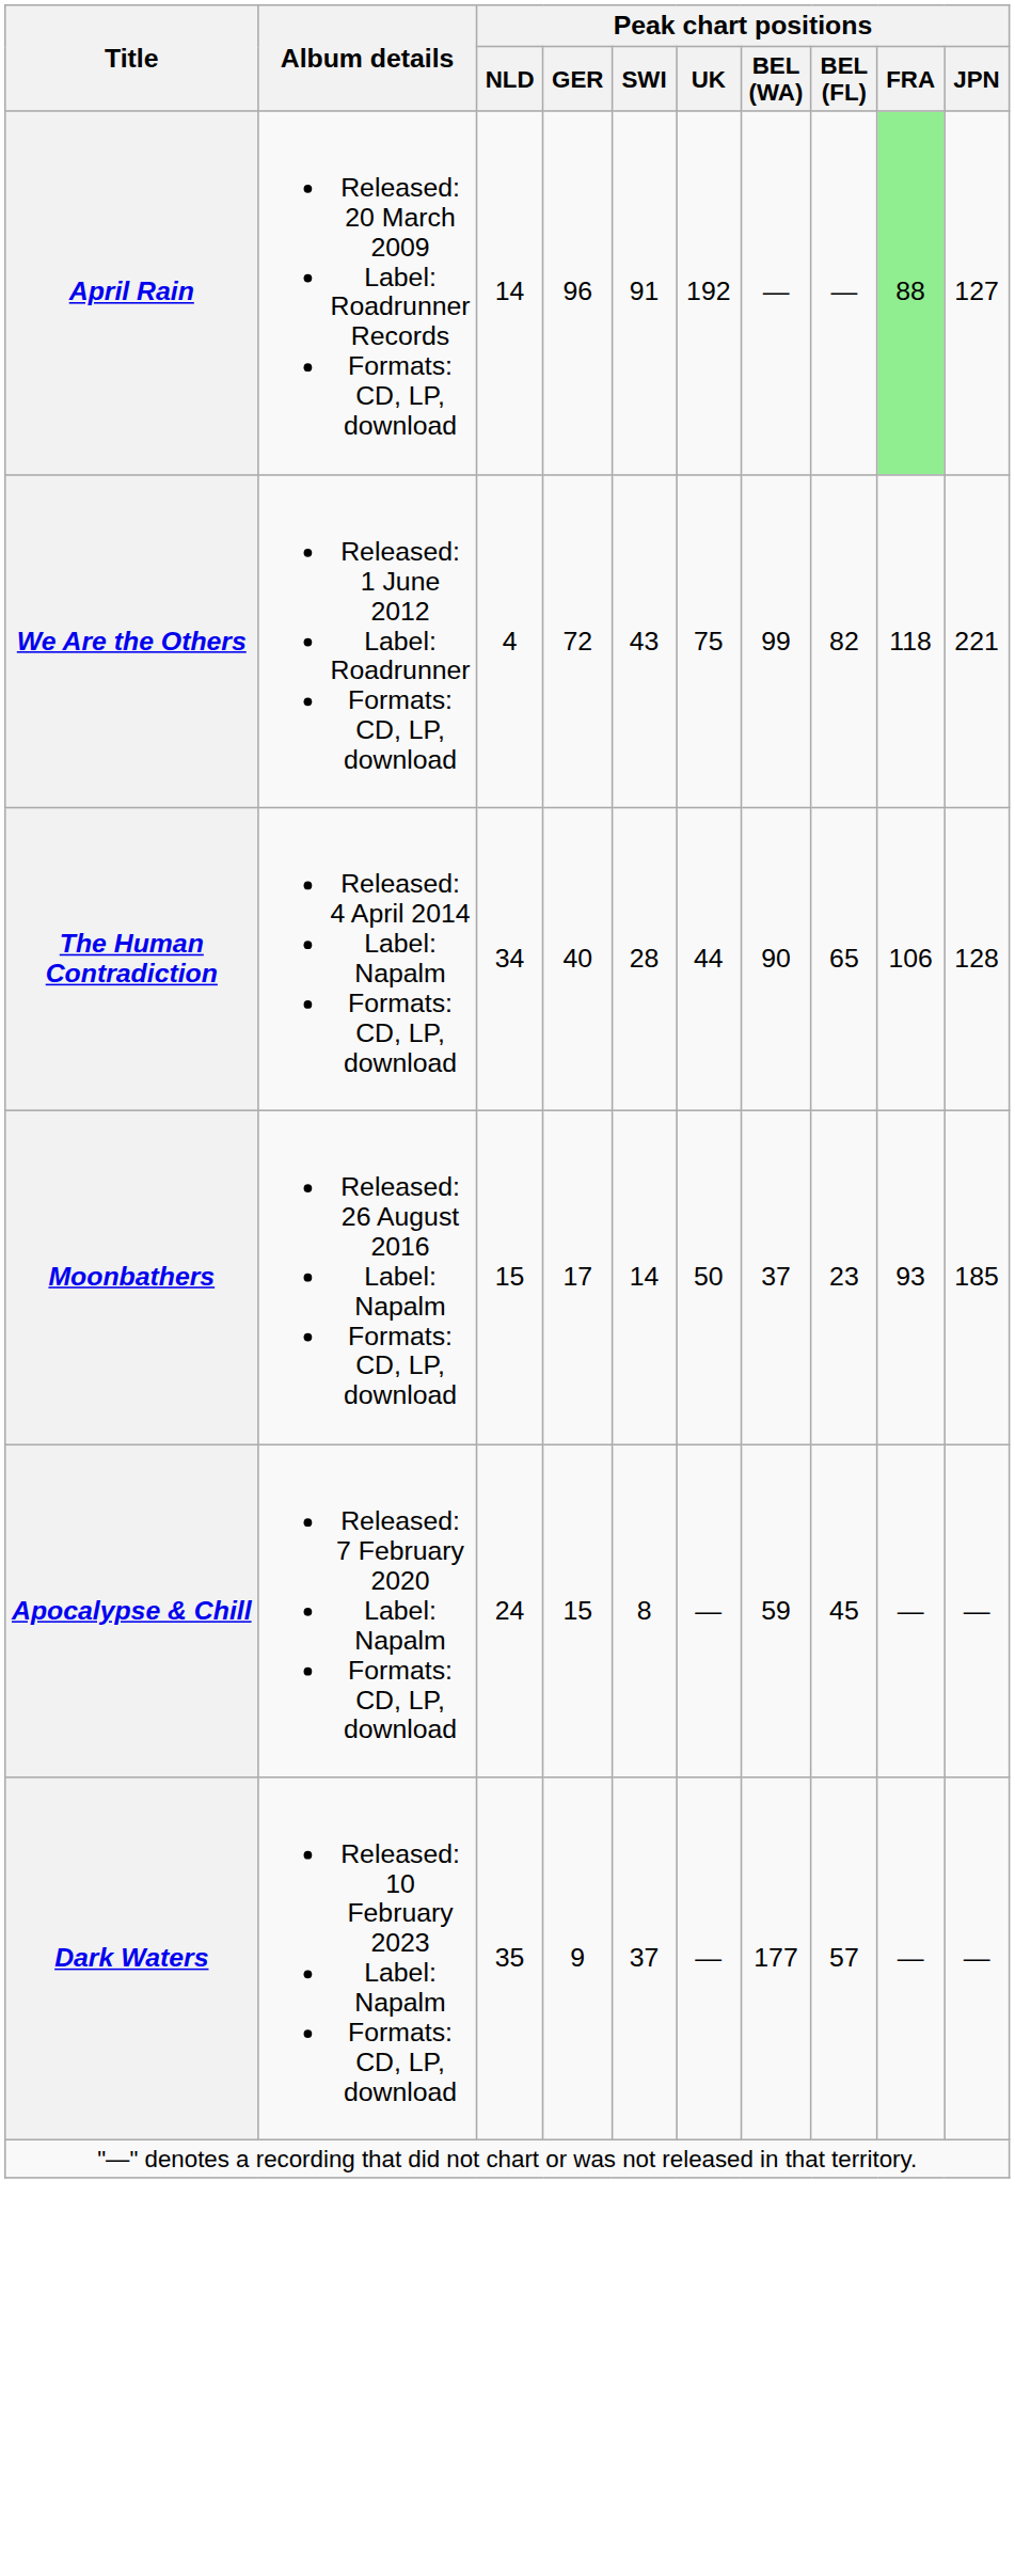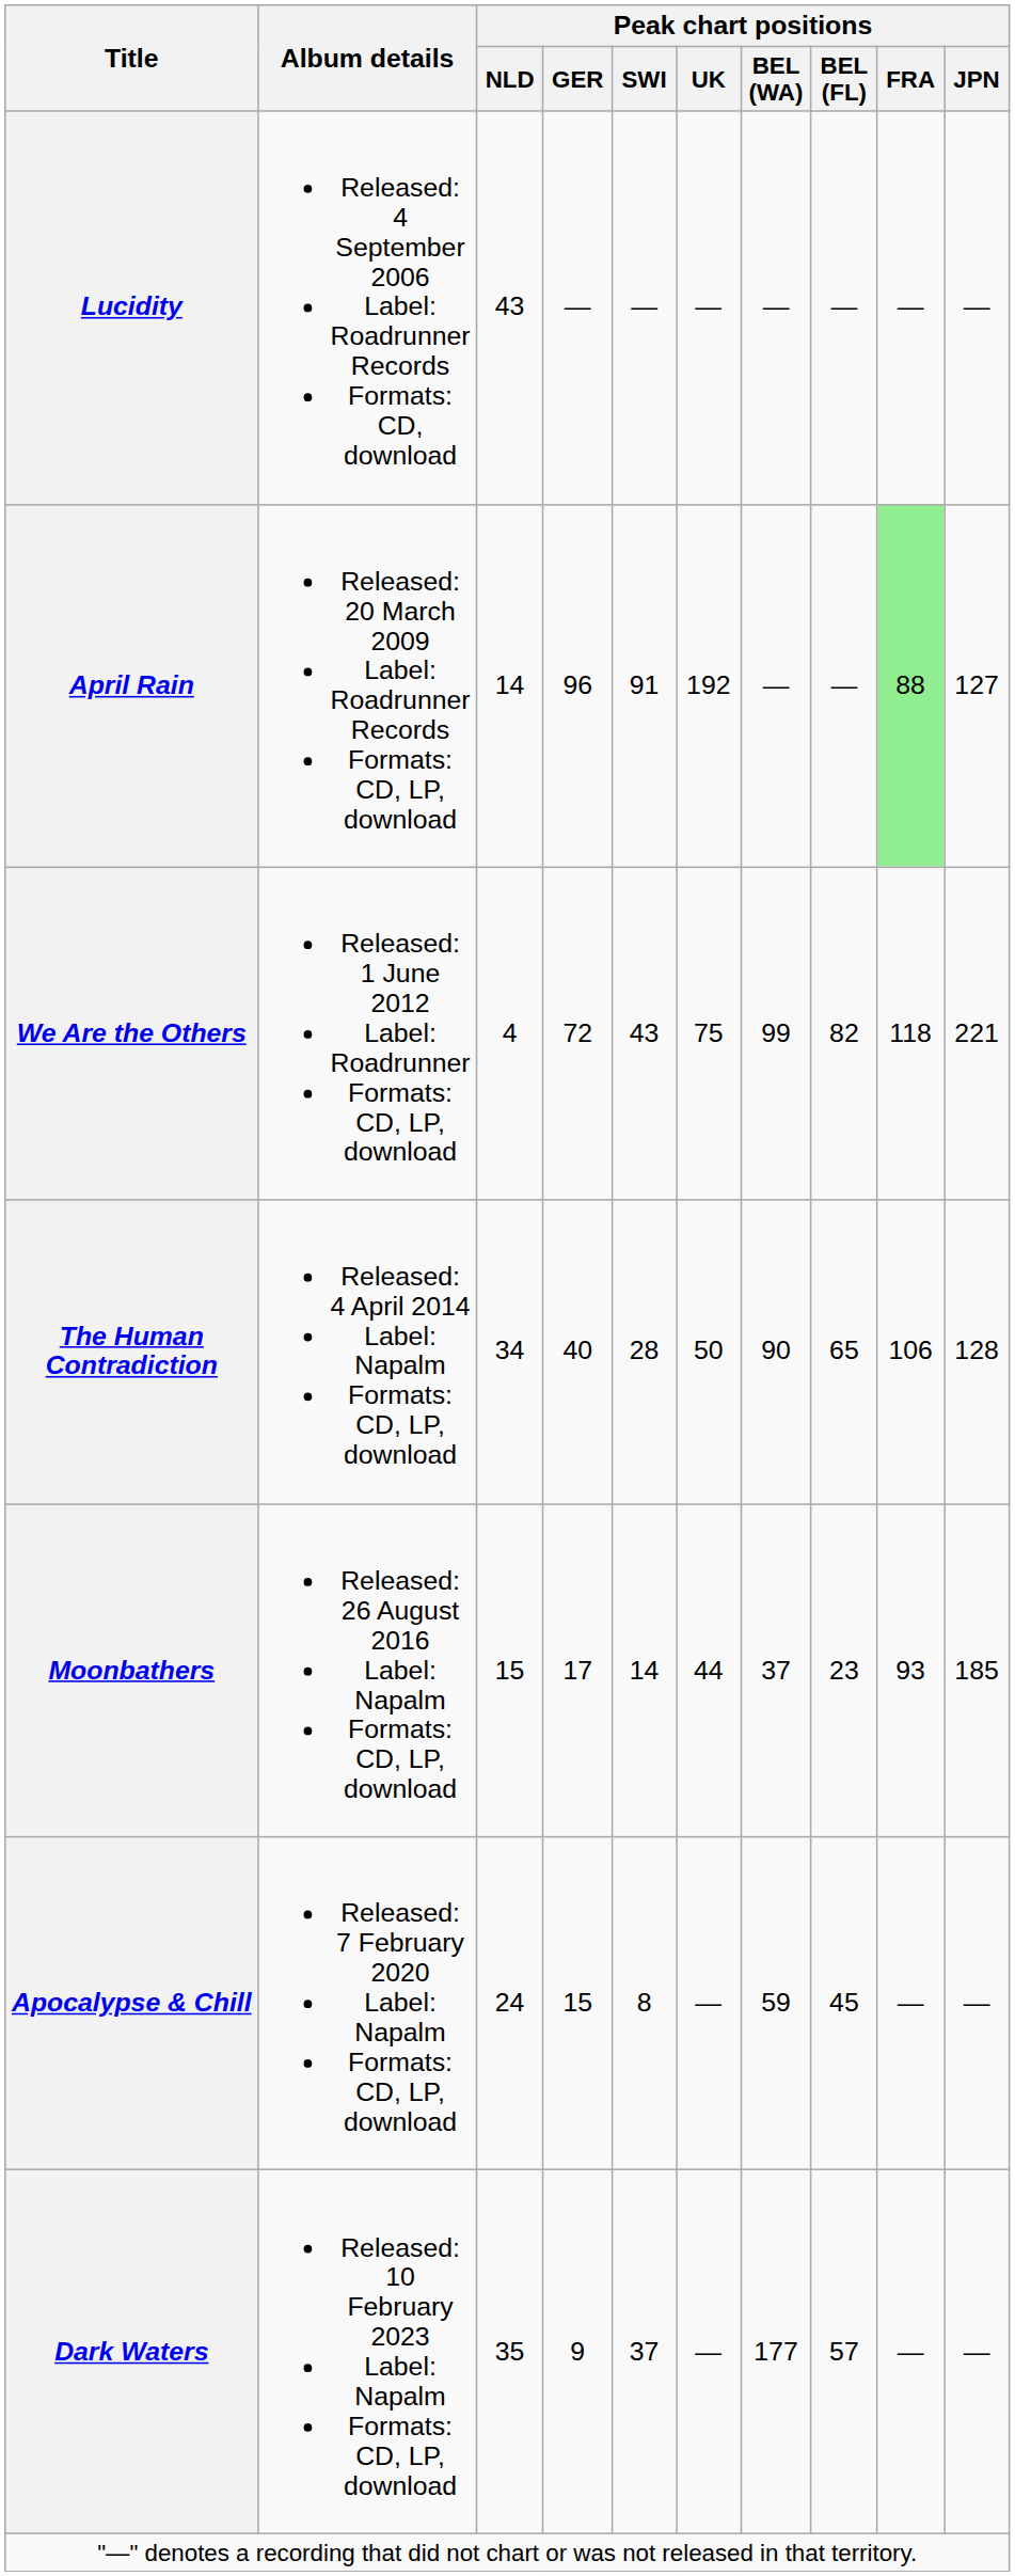 <table class="wikitable plainrowheaders" style="text-align:center;">
 <tr>
 <th scope="col" rowspan="2" style="width:15em;">Title</th>
 <th scope="col" rowspan="2">Album details</th>
 <th scope="col" colspan="8">Peak chart positions</th>
 </tr>
 <tr>
 <th scope="col" style="width:3em;font-size:90%;">NLD<br></th>
 <th scope="col" style="width:3em;font-size:90%;">GER<br></th>
 <th scope="col" style="width:3em;font-size:90%;">SWI<br></th>
 <th scope="col" style="width:3em;font-size:90%;">UK<br></th>
 <th scope="col" style="width:3em;font-size:90%;">BEL (WA)<br></th>
 <th scope="col" style="width:3em;font-size:90%;">BEL (FL)<br></th>
 <th scope="col" style="width:3em;font-size:90%;">FRA<br></th>
 <th scope="col" style="width:3em;font-size:90%;">JPN<br></th>
+</tr>
+<tr>
+<th scope="row"><em><a href='#'>Lucidity</a></em></th>
+<td><br><ul><li>Released: 4 September 2006</li><li>Label: Roadrunner Records</li><li>Formats: CD, download</li></ul></td>
+<td>43</td>
+<td>—</td>
+<td>—</td>
+<td>—</td>
+<td>—</td>
+<td>—</td>
+<td>—</td>
+<td>—</td>
 </tr>
 <tr>
 <th scope="row"><em><a href='#'>April Rain</a></em></th>
 <td><br><ul><li>Released: 20 March 2009</li><li>Label: Roadrunner Records</li><li>Formats: CD, LP, download</li></ul></td>
 <td>14</td>
 <td>96</td>
 <td>91</td>
 <td>192</td>
 <td>—</td>
 <td>—</td>
 <td style="background: lightgreen;">88</td>
 <td>127</td>
 </tr>
 <tr>
 <th scope="row"><em><a href='#'>We Are the Others</a></em></th>
 <td><br><ul><li>Released: 1 June 2012</li><li>Label: Roadrunner</li><li>Formats: CD, LP, download</li></ul></td>
 <td>4</td>
 <td>72</td>
 <td>43</td>
 <td>75</td>
 <td>99</td>
 <td>82</td>
 <td>118</td>
 <td>221</td>
 </tr>
 <tr>
 <th scope="row"><em><a href='#'>The Human Contradiction</a></em></th>
 <td><br><ul><li>Released: 4 April 2014</li><li>Label: Napalm</li><li>Formats: CD, LP, download</li></ul></td>
 <td>34</td>
 <td>40</td>
 <td>28</td>
-<td>44</td>
+<td>50</td>
 <td>90</td>
 <td>65</td>
 <td>106</td>
 <td>128</td>
 </tr>
 <tr>
 <th scope="row"><em><a href='#'>Moonbathers</a></em></th>
 <td><br><ul><li>Released: 26 August 2016</li><li>Label: Napalm</li><li>Formats: CD, LP, download</li></ul></td>
 <td>15</td>
 <td>17</td>
 <td>14</td>
-<td>50</td>
+<td>44</td>
 <td>37</td>
 <td>23</td>
 <td>93<br></td>
 <td>185</td>
 </tr>
 <tr>
 <th scope="row"><em><a href='#'>Apocalypse & Chill</a></em></th>
 <td><br><ul><li>Released: 7 February 2020</li><li>Label: Napalm</li><li>Formats: CD, LP, download</li></ul></td>
 <td>24</td>
 <td>15</td>
 <td>8</td>
 <td>—</td>
 <td>59</td>
 <td>45</td>
 <td>—</td>
 <td>—</td>
 </tr>
 <tr>
 <th scope="row"><em><a href='#'>Dark Waters</a></em></th>
 <td><br><ul><li>Released: 10 February 2023</li><li>Label: Napalm</li><li>Formats: CD, LP, download</li></ul></td>
 <td>35</td>
 <td>9</td>
 <td>37</td>
 <td>—</td>
 <td>177</td>
 <td>57</td>
 <td>—</td>
 <td>—</td>
 </tr>
 <tr>
 <td colspan="10" style="font-size:90%">"—" denotes a recording that did not chart or was not released in that territory.</td>
 </tr>
 </table>
